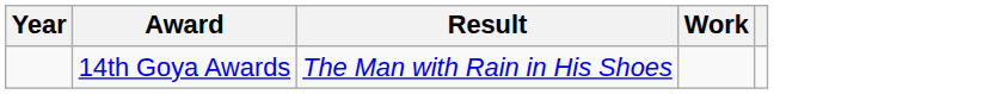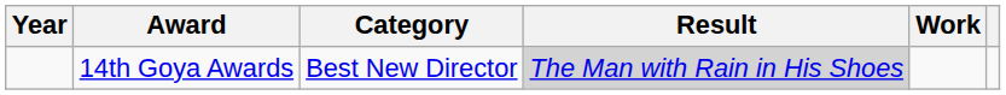 <table class="wikitable sortable">
 <tr>
 <th>Year</th>
 <th>Award</th>
+<th>Category</th>
 <th>Result</th>
 <th>Work</th>
 <th></th>
 </tr>
 <tr>
 <td></td>
 <td Goya Awards><a href='#'>14th Goya Awards</a></td>
-<td><em><a href='#'>The Man with Rain in His Shoes</a></em></td>
+<td><a href='#'>Best New Director</a></td>
+<td style="background: lightgrey;"><em><a href='#'>The Man with Rain in His Shoes</a></em></td>
 <td></td>
 <td></td>
 </tr>
 </table>
